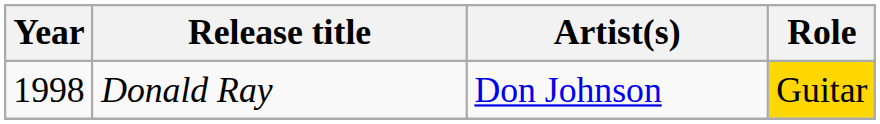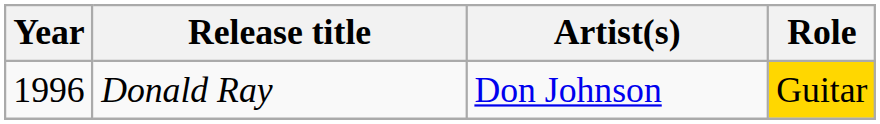 <table class="wikitable" style="text-align:left;font-size:100%;">
 <tr>
 <th>Year</th>
 <th style="width:10em;">Release title</th>
 <th style="width:8em;">Artist(s)</th>
 <th>Role</th>
 </tr>
 <tr>
-<td>1998</td>
+<td>1996</td>
 <td><em> Donald Ray</em></td>
 <td><a href='#'>Don Johnson</a></td>
 <td style="background: gold;">Guitar</td>
 </tr>
 <tr>
 </tr>
 </table>
